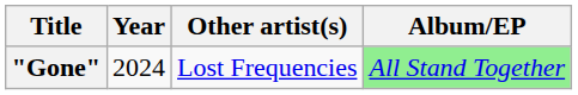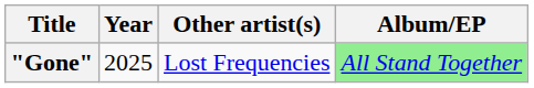 <table class="wikitable plainrowheaders" style="text-align:center;">
 <tr>
 <th scope="col">Title</th>
 <th scope="col">Year</th>
 <th scope="col">Other artist(s)</th>
 <th scope="col">Album/EP</th>
 </tr>
 <tr>
 <th scope="row">"Gone"</th>
-<td>2024</td>
+<td>2025</td>
 <td><a href='#'>Lost Frequencies</a></td>
 <td style="background: lightgreen;"><em><a href='#'>All Stand Together</a></em></td>
 </tr>
 </table>
